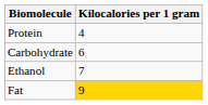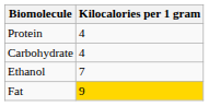 <table class="wikitable">
 <tr>
 <th>Biomolecule</th>
 <th>Kilocalories per 1 gram</th>
 </tr>
 <tr>
 <td>Protein</td>
 <td>4</td>
 </tr>
 <tr>
 <td>Carbohydrate</td>
-<td>6</td>
+<td>4</td>
 </tr>
 <tr>
 <td>Ethanol</td>
 <td>7</td>
 </tr>
 <tr>
 <td>Fat</td>
 <td style="background: gold;">9</td>
 </tr>
 </table>
